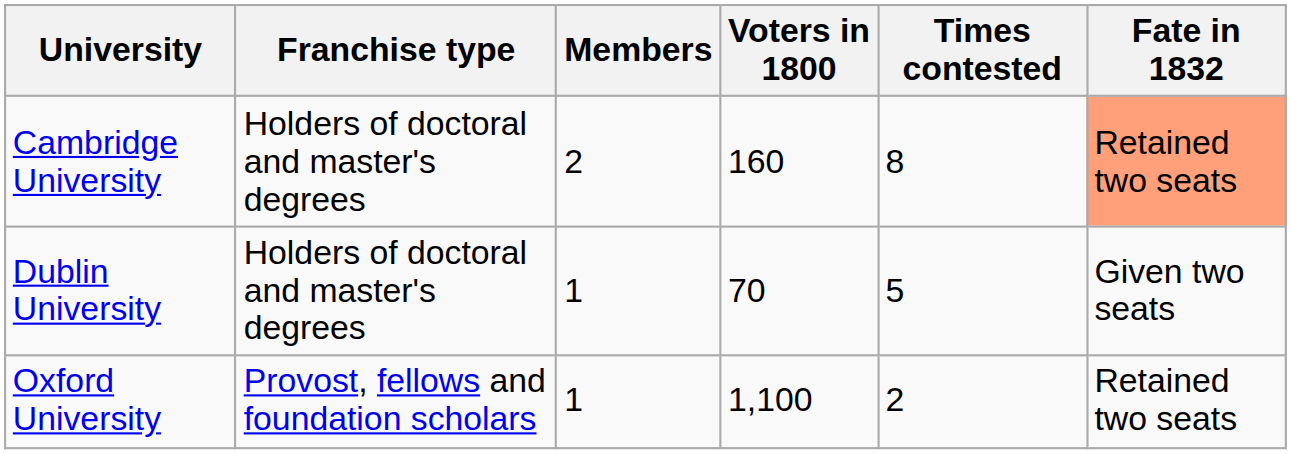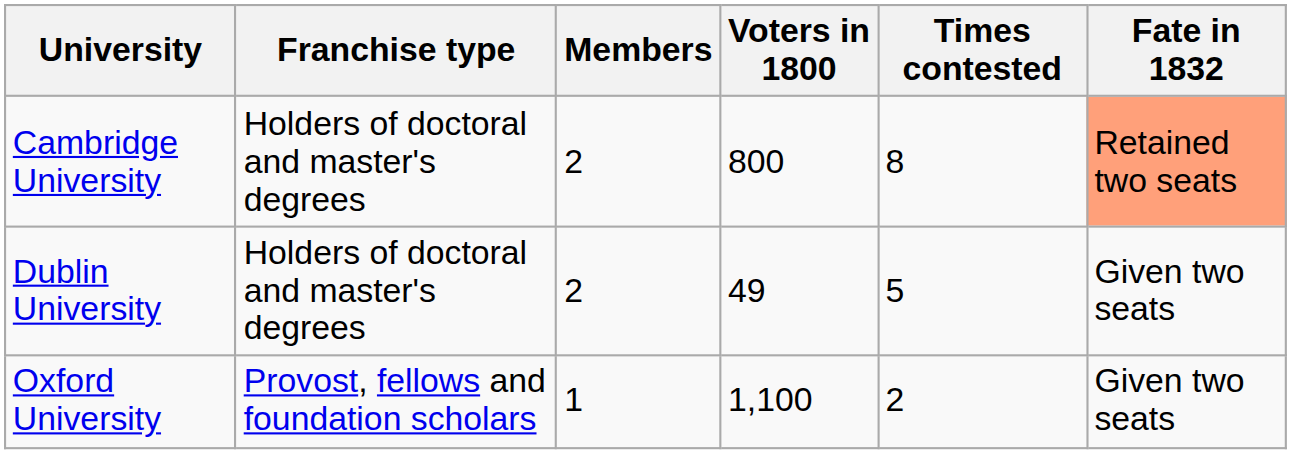 <table class="wikitable sortable">
 <tr>
 <th>University</th>
 <th>Franchise type</th>
 <th>Members</th>
 <th>Voters in 1800</th>
 <th>Times contested</th>
 <th>Fate in 1832</th>
 </tr>
 <tr>
 <td><a href='#'>Cambridge University</a></td>
 <td>Holders of doctoral and master's degrees</td>
 <td>2</td>
-<td>160</td>
+<td>800</td>
 <td>8</td>
 <td style="background: lightsalmon;">Retained two seats</td>
 </tr>
 <tr>
 <td><a href='#'>Dublin University</a></td>
 <td>Holders of doctoral and master's degrees</td>
-<td>1</td>
-<td>70</td>
+<td>2</td>
+<td>49</td>
 <td>5</td>
 <td>Given two seats</td>
 </tr>
 <tr>
 <td><a href='#'>Oxford University</a></td>
 <td><a href='#'>Provost</a>, <a href='#'>fellows</a> and <a href='#'>foundation scholars</a></td>
 <td>1</td>
 <td>1,100</td>
 <td>2</td>
-<td>Retained two seats</td>
+<td>Given two seats</td>
 </tr>
 </table>
